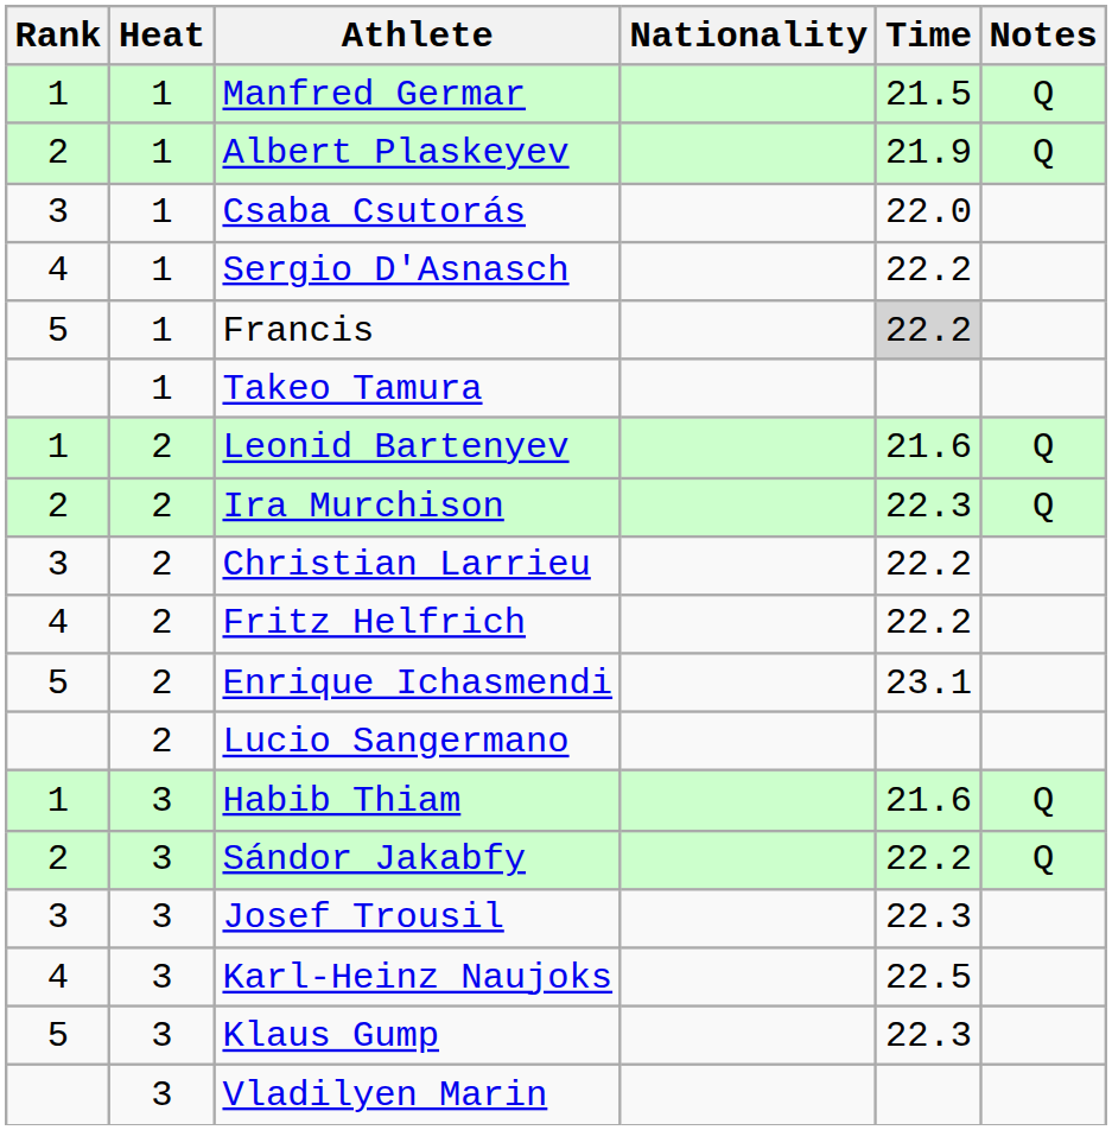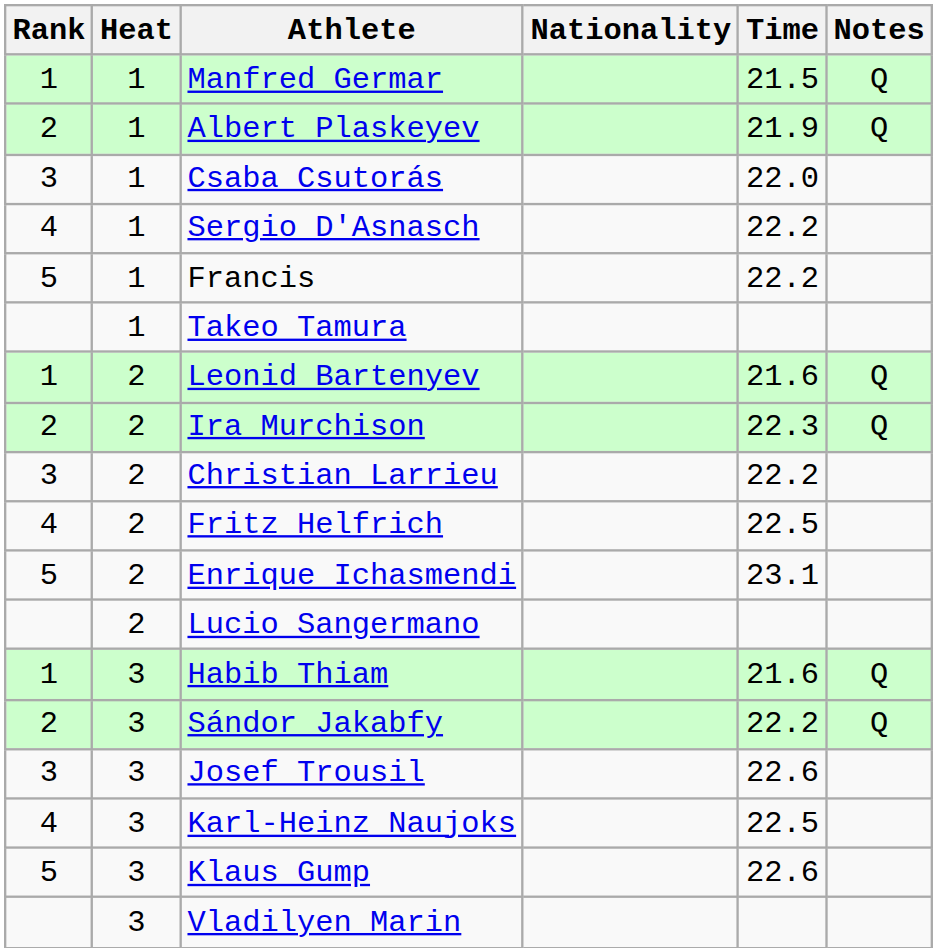 <table class="wikitable sortable" style="text-align:center">
 <tr>
 <th>Rank</th>
 <th>Heat</th>
 <th>Athlete</th>
 <th>Nationality</th>
 <th>Time</th>
 <th>Notes</th>
 </tr>
 <tr bgcolor=ccffcc>
 <td>1</td>
 <td>1</td>
 <td align=left><a href='#'>Manfred Germar</a></td>
 <td align=left></td>
 <td>21.5</td>
 <td>Q</td>
 </tr>
 <tr bgcolor=ccffcc>
 <td>2</td>
 <td>1</td>
 <td align=left><a href='#'>Albert Plaskeyev</a></td>
 <td align=left></td>
 <td>21.9</td>
 <td>Q</td>
 </tr>
 <tr>
 <td>3</td>
 <td>1</td>
 <td align=left><a href='#'>Csaba Csutorás</a></td>
 <td align=left></td>
 <td>22.0</td>
 <td></td>
 </tr>
 <tr>
 <td>4</td>
 <td>1</td>
 <td align=left><a href='#'>Sergio D'Asnasch</a></td>
 <td align=left></td>
 <td>22.2</td>
 <td></td>
 </tr>
 <tr>
 <td>5</td>
 <td>1</td>
 <td align=left>Francis</td>
 <td align=left></td>
-<td style="background: lightgrey;">22.2</td>
+<td>22.2</td>
 <td></td>
 </tr>
 <tr>
 <td></td>
 <td>1</td>
 <td align=left><a href='#'>Takeo Tamura</a></td>
 <td align=left></td>
 <td></td>
 <td></td>
 </tr>
 <tr bgcolor=ccffcc>
 <td>1</td>
 <td>2</td>
 <td align=left><a href='#'>Leonid Bartenyev</a></td>
 <td align=left></td>
 <td>21.6</td>
 <td>Q</td>
 </tr>
 <tr bgcolor=ccffcc>
 <td>2</td>
 <td>2</td>
 <td align=left><a href='#'>Ira Murchison</a></td>
 <td align=left></td>
 <td>22.3</td>
 <td>Q</td>
 </tr>
 <tr>
 <td>3</td>
 <td>2</td>
 <td align=left><a href='#'>Christian Larrieu</a></td>
 <td align=left></td>
 <td>22.2</td>
 <td></td>
 </tr>
 <tr>
 <td>4</td>
 <td>2</td>
 <td align=left><a href='#'>Fritz Helfrich</a></td>
 <td align=left></td>
-<td>22.2</td>
+<td>22.5</td>
 <td></td>
 </tr>
 <tr>
 <td>5</td>
 <td>2</td>
 <td align=left><a href='#'>Enrique Ichasmendi</a></td>
 <td align=left></td>
 <td>23.1</td>
 <td></td>
 </tr>
 <tr>
 <td></td>
 <td>2</td>
 <td align=left><a href='#'>Lucio Sangermano</a></td>
 <td align=left></td>
 <td></td>
 <td></td>
 </tr>
 <tr bgcolor=ccffcc>
 <td>1</td>
 <td>3</td>
 <td align=left><a href='#'>Habib Thiam</a></td>
 <td align=left></td>
 <td>21.6</td>
 <td>Q</td>
 </tr>
 <tr bgcolor=ccffcc>
 <td>2</td>
 <td>3</td>
 <td align=left><a href='#'>Sándor Jakabfy</a></td>
 <td align=left></td>
 <td>22.2</td>
 <td>Q</td>
 </tr>
 <tr>
 <td>3</td>
 <td>3</td>
 <td align=left><a href='#'>Josef Trousil</a></td>
 <td align=left></td>
-<td>22.3</td>
+<td>22.6</td>
 <td></td>
 </tr>
 <tr>
 <td>4</td>
 <td>3</td>
 <td align=left><a href='#'>Karl-Heinz Naujoks</a></td>
 <td align=left></td>
 <td>22.5</td>
 <td></td>
 </tr>
 <tr>
 <td>5</td>
 <td>3</td>
 <td align=left><a href='#'>Klaus Gump</a></td>
 <td align=left></td>
-<td>22.3</td>
+<td>22.6</td>
 <td></td>
 </tr>
 <tr>
 <td></td>
 <td>3</td>
 <td align=left><a href='#'>Vladilyen Marin</a></td>
 <td align=left></td>
 <td></td>
 <td></td>
 </tr>
 </table>
